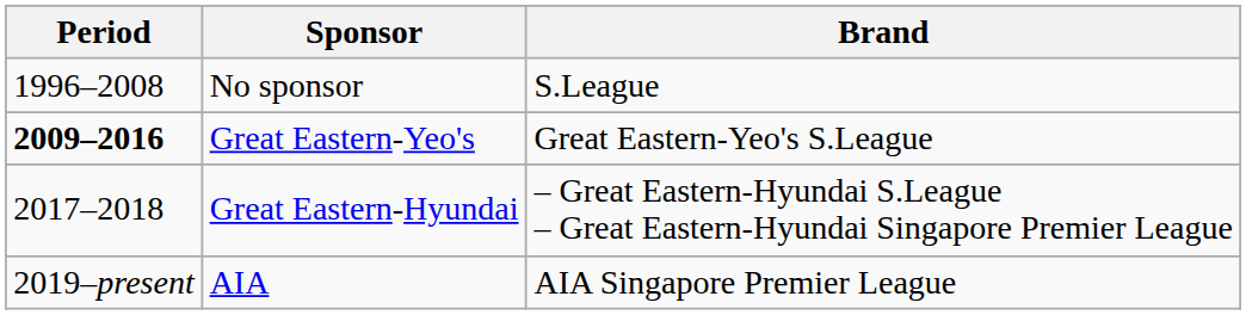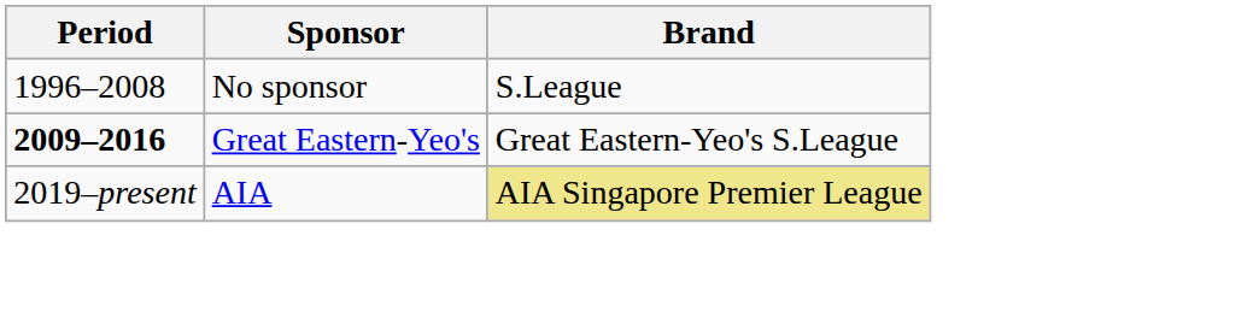 <table class="wikitable">
 <tr>
 <th>Period</th>
 <th>Sponsor</th>
 <th>Brand</th>
 </tr>
 <tr>
 <td>1996–2008</td>
 <td>No sponsor</td>
 <td>S.League</td>
 </tr>
 <tr>
 <td><strong>2009–2016</strong></td>
 <td><a href='#'>Great Eastern</a>-<a href='#'>Yeo's</a></td>
 <td>Great Eastern-Yeo's S.League</td>
 </tr>
 <tr>
-<td>2017–2018</td>
-<td><a href='#'>Great Eastern</a>-<a href='#'>Hyundai</a></td>
-<td>– Great Eastern-Hyundai S.League<br>– Great Eastern-Hyundai Singapore Premier League</td>
-</tr>
-<tr>
 <td>2019–<em>present</em></td>
 <td><a href='#'>AIA</a></td>
-<td>AIA Singapore Premier League</td>
+<td style="background: khaki;">AIA Singapore Premier League</td>
 </tr>
 </table>
